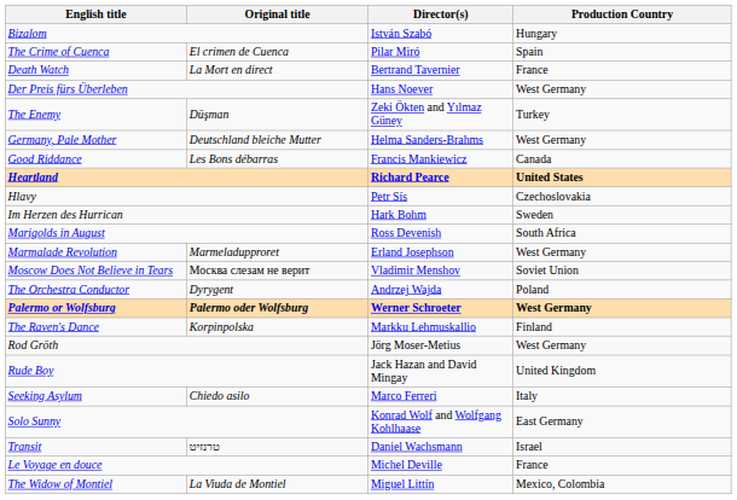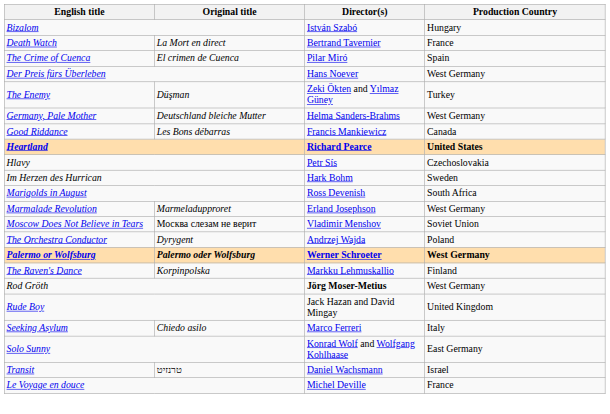 <table class="wikitable" width="78%" cellpadding="5">
 <tr>
 <th width="25%">English title</th>
 <th width="25%">Original title</th>
 <th width="20%">Director(s)</th>
 <th width="30%">Production Country</th>
 </tr>
 <tr>
 <td colspan="2"><em><a href='#'>Bizalom</a></em></td>
 <td><a href='#'>István Szabó</a></td>
 <td>Hungary</td>
 </tr>
 <tr>
+<td><em><a href='#'>Death Watch</a></em></td>
+<td><em>La Mort en direct</em></td>
+<td><a href='#'>Bertrand Tavernier</a></td>
+<td>France</td>
+</tr>
+<tr>
 <td><em><a href='#'>The Crime of Cuenca</a></em></td>
 <td><em>El crimen de Cuenca</em></td>
 <td><a href='#'>Pilar Miró</a></td>
 <td>Spain</td>
-</tr>
-<tr>
-<td><em><a href='#'>Death Watch</a></em></td>
-<td><em>La Mort en direct</em></td>
-<td><a href='#'>Bertrand Tavernier</a></td>
-<td>France</td>
 </tr>
 <tr>
 <td colspan="2"><em><a href='#'>Der Preis fürs Überleben</a></em></td>
 <td><a href='#'>Hans Noever</a></td>
 <td>West Germany</td>
 </tr>
 <tr>
 <td><em><a href='#'>The Enemy</a></em></td>
 <td><em>Düşman</em></td>
 <td><a href='#'>Zeki Ökten</a> and <a href='#'>Yılmaz Güney</a></td>
 <td>Turkey</td>
 </tr>
 <tr>
 <td><em><a href='#'>Germany, Pale Mother</a></em></td>
 <td><em>Deutschland bleiche Mutter</em></td>
 <td><a href='#'>Helma Sanders-Brahms</a></td>
 <td>West Germany</td>
 </tr>
 <tr>
 <td><em><a href='#'>Good Riddance</a></em></td>
 <td><em>Les Bons débarras</em></td>
 <td><a href='#'>Francis Mankiewicz</a></td>
 <td>Canada</td>
 </tr>
 <tr style="background:#FFDEAD;">
 <td colspan="2"><em><a href='#'><strong>Heartland</strong></a></em></td>
 <td><a href='#'><strong>Richard Pearce</strong></a></td>
 <td><strong>United States</strong></td>
 </tr>
 <tr>
 <td colspan="2"><em>Hlavy</em></td>
 <td><a href='#'>Petr Sís</a></td>
 <td>Czechoslovakia</td>
 </tr>
 <tr>
 <td colspan="2"><em>Im Herzen des Hurrican</em></td>
 <td><a href='#'>Hark Bohm</a></td>
 <td>Sweden</td>
 </tr>
 <tr>
 <td colspan="2"><em><a href='#'>Marigolds in August</a></em></td>
 <td><a href='#'>Ross Devenish</a></td>
 <td>South Africa</td>
 </tr>
 <tr>
 <td><em><a href='#'>Marmalade Revolution</a></em></td>
 <td><em>Marmeladupproret</em></td>
 <td><a href='#'>Erland Josephson</a></td>
 <td>West Germany</td>
 </tr>
 <tr>
 <td><em><a href='#'>Moscow Does Not Believe in Tears</a></em></td>
 <td>Москва слезам не верит</td>
 <td><a href='#'>Vladimir Menshov</a></td>
 <td>Soviet Union</td>
 </tr>
 <tr>
 <td><em><a href='#'>The Orchestra Conductor</a></em></td>
 <td><em>Dyrygent</em></td>
 <td><a href='#'>Andrzej Wajda</a></td>
 <td>Poland</td>
 </tr>
 <tr style="background:#FFDEAD;">
 <td><strong><em><a href='#'>Palermo or Wolfsburg</a></em></strong></td>
 <td><strong><em>Palermo oder Wolfsburg</em></strong></td>
 <td><strong><a href='#'>Werner Schroeter</a></strong></td>
 <td><strong>West Germany</strong></td>
 </tr>
 <tr>
 <td><em><a href='#'>The Raven's Dance</a></em></td>
 <td><em>Korpinpolska</em></td>
 <td><a href='#'>Markku Lehmuskallio</a></td>
 <td>Finland</td>
 </tr>
 <tr>
 <td colspan="2"><em>Rod Gröth</em></td>
-<td>Jörg Moser-Metius</td>
+<td><strong>Jörg Moser-Metius</strong></td>
 <td>West Germany</td>
 </tr>
 <tr>
 <td colspan="2"><em><a href='#'>Rude Boy</a></em></td>
 <td>Jack Hazan and David Mingay</td>
 <td>United Kingdom</td>
 </tr>
 <tr>
 <td><em><a href='#'>Seeking Asylum</a></em></td>
 <td><em>Chiedo asilo</em></td>
 <td><a href='#'>Marco Ferreri</a></td>
 <td>Italy</td>
 </tr>
 <tr>
 <td colspan="2"><em><a href='#'>Solo Sunny</a></em></td>
 <td><a href='#'>Konrad Wolf</a> and <a href='#'>Wolfgang Kohlhaase</a></td>
 <td>East Germany</td>
 </tr>
 <tr>
 <td><em><a href='#'>Transit</a></em></td>
 <td>טרנזיט</td>
 <td><a href='#'>Daniel Wachsmann</a></td>
 <td>Israel</td>
 </tr>
 <tr>
 <td colspan="2"><em><a href='#'>Le Voyage en douce</a></em></td>
 <td><a href='#'>Michel Deville</a></td>
 <td>France</td>
 </tr>
-<tr>
-<td><em><a href='#'>The Widow of Montiel</a></em></td>
-<td><em>La Viuda de Montiel</em></td>
-<td><a href='#'>Miguel Littín</a></td>
-<td>Mexico, Colombia</td>
-</tr>
 </table>
